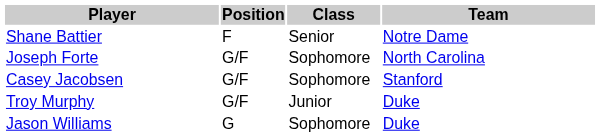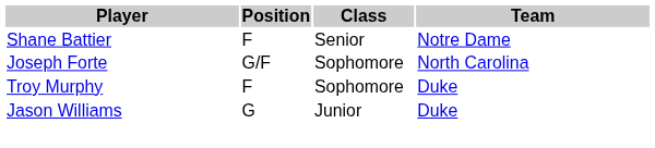 <table style="width:600px" "border:'1' 'solid' 'gray'">
 <tr>
 <th bgcolor="#CCCCCC" style="width:40%">Player</th>
 <th bgcolor="#CCCCCC" style="width:4%">Position</th>
 <th bgcolor="#CCCCCC" style="width:16%">Class</th>
 <th bgcolor="#CCCCCC" style="width:40%">Team</th>
 </tr>
 <tr>
 <td><a href='#'>Shane Battier</a></td>
 <td>F</td>
 <td>Senior</td>
 <td><a href='#'>Notre Dame</a></td>
 </tr>
 <tr>
 <td><a href='#'>Joseph Forte</a></td>
 <td>G/F</td>
 <td>Sophomore</td>
 <td><a href='#'>North Carolina</a></td>
 </tr>
 <tr>
-<td><a href='#'>Casey Jacobsen</a></td>
-<td>G/F</td>
+<td><a href='#'>Troy Murphy</a></td>
+<td>F</td>
 <td>Sophomore</td>
-<td><a href='#'>Stanford</a></td>
-</tr>
-<tr>
-<td><a href='#'>Troy Murphy</a></td>
-<td>G/F</td>
-<td>Junior</td>
 <td><a href='#'>Duke</a></td>
 </tr>
 <tr>
 <td><a href='#'>Jason Williams</a></td>
 <td>G</td>
-<td>Sophomore</td>
+<td>Junior</td>
 <td><a href='#'>Duke</a></td>
 </tr>
 </table>
